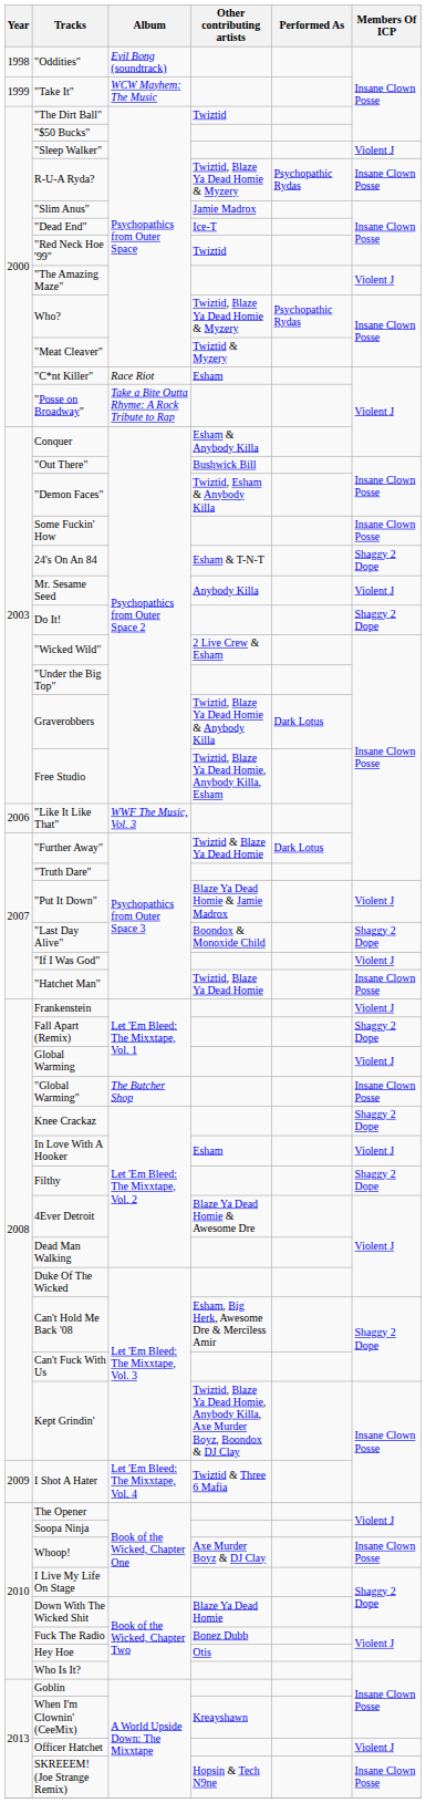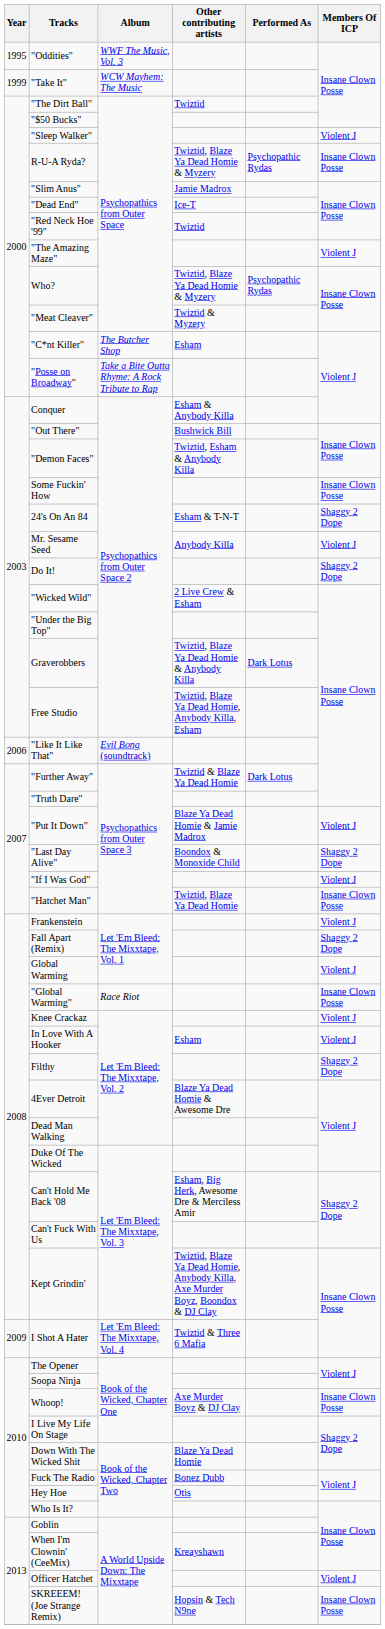 <table class="wikitable">
 <tr>
 <th style="width:33px;">Year</th>
 <th style="width:200px;">Tracks</th>
 <th style="width:225px;">Album</th>
 <th style="width:250px;">Other contributing artists</th>
 <th style="width:250px;">Performed As</th>
 <th style="width:250px;">Members Of ICP</th>
 </tr>
 <tr>
-<td style="text-align:center;">1998</td>
+<td style="text-align:center;">1995</td>
 <td>"Oddities"</td>
-<td><a href='#'><em>Evil Bong</em> (soundtrack)</a></td>
+<td><em><a href='#'>WWF The Music, Vol. 3</a></em></td>
 <td></td>
 <td></td>
 <td rowspan="4"><a href='#'>Insane Clown Posse</a></td>
 </tr>
 <tr>
 <td style="text-align:center;">1999</td>
 <td>"Take It"</td>
 <td><em><a href='#'>WCW Mayhem: The Music</a></em></td>
 <td></td>
 <td></td>
 </tr>
 <tr>
 <td rowspan="12">2000</td>
 <td>"The Dirt Ball"</td>
 <td rowspan="10"><a href='#'>Psychopathics from Outer Space</a></td>
 <td><a href='#'>Twiztid</a></td>
 <td></td>
 </tr>
 <tr>
 <td>"$50 Bucks"</td>
 <td></td>
 <td></td>
 </tr>
 <tr>
 <td>"Sleep Walker"</td>
 <td></td>
 <td></td>
 <td><a href='#'>Violent J</a></td>
 </tr>
 <tr>
 <td>R-U-A Ryda?</td>
 <td><a href='#'>Twiztid</a>, <a href='#'>Blaze Ya Dead Homie</a> & <a href='#'>Myzery</a></td>
 <td><a href='#'>Psychopathic Rydas</a></td>
 <td><a href='#'>Insane Clown Posse</a></td>
 </tr>
 <tr>
 <td>"Slim Anus"</td>
 <td><a href='#'>Jamie Madrox</a></td>
 <td></td>
 <td rowspan="3"><a href='#'>Insane Clown Posse</a></td>
 </tr>
 <tr>
 <td>"Dead End"</td>
 <td><a href='#'>Ice-T</a></td>
 <td></td>
 </tr>
 <tr>
 <td>"Red Neck Hoe '99"</td>
 <td><a href='#'>Twiztid</a></td>
 <td></td>
 </tr>
 <tr>
 <td>"The Amazing Maze"</td>
 <td></td>
 <td></td>
 <td><a href='#'>Violent J</a></td>
 </tr>
 <tr>
 <td>Who?</td>
 <td><a href='#'>Twiztid</a>, <a href='#'>Blaze Ya Dead Homie</a> & <a href='#'>Myzery</a></td>
 <td><a href='#'>Psychopathic Rydas</a></td>
 <td rowspan="2"><a href='#'>Insane Clown Posse</a></td>
 </tr>
 <tr>
 <td>"Meat Cleaver"</td>
 <td><a href='#'>Twiztid</a> & <a href='#'>Myzery</a></td>
 <td></td>
 </tr>
 <tr>
 <td>"C*nt Killer"</td>
-<td><em>Race Riot</em></td>
+<td><em><a href='#'>The Butcher Shop</a></em></td>
 <td><a href='#'>Esham</a></td>
 <td></td>
 <td rowspan="3"><a href='#'>Violent J</a></td>
 </tr>
 <tr>
 <td>"<a href='#'>Posse on Broadway</a>"</td>
 <td><em><a href='#'>Take a Bite Outta Rhyme: A Rock Tribute to Rap</a></em></td>
 <td></td>
 </tr>
 <tr>
 <td rowspan="11">2003</td>
 <td>Conquer</td>
 <td rowspan="11"><a href='#'>Psychopathics from Outer Space 2</a></td>
 <td><a href='#'>Esham</a> & <a href='#'>Anybody Killa</a></td>
 <td></td>
 </tr>
 <tr>
 <td>"Out There"</td>
 <td><a href='#'>Bushwick Bill</a></td>
 <td></td>
 <td rowspan="2"><a href='#'>Insane Clown Posse</a></td>
 </tr>
 <tr>
 <td>"Demon Faces"</td>
 <td><a href='#'>Twiztid</a>, <a href='#'>Esham</a> & <a href='#'>Anybody Killa</a></td>
 <td></td>
 </tr>
 <tr>
 <td>Some Fuckin' How</td>
 <td></td>
 <td></td>
 <td><a href='#'>Insane Clown Posse</a></td>
 </tr>
 <tr>
 <td>24's On An 84</td>
 <td><a href='#'>Esham</a> & T-N-T</td>
 <td></td>
 <td><a href='#'>Shaggy 2 Dope</a></td>
 </tr>
 <tr>
 <td>Mr. Sesame Seed</td>
 <td><a href='#'>Anybody Killa</a></td>
 <td></td>
 <td><a href='#'>Violent J</a></td>
 </tr>
 <tr>
 <td>Do It!</td>
 <td></td>
 <td></td>
 <td><a href='#'>Shaggy 2 Dope</a></td>
 </tr>
 <tr>
 <td>"Wicked Wild"</td>
 <td><a href='#'>2 Live Crew</a> & <a href='#'>Esham</a></td>
 <td></td>
 <td rowspan="7"><a href='#'>Insane Clown Posse</a></td>
 </tr>
 <tr>
 <td>"Under the Big Top"</td>
 <td></td>
 <td></td>
 </tr>
 <tr>
 <td>Graverobbers</td>
 <td><a href='#'>Twiztid</a>, <a href='#'>Blaze Ya Dead Homie</a> & <a href='#'>Anybody Killa</a></td>
 <td><a href='#'>Dark Lotus</a></td>
 </tr>
 <tr>
 <td>Free Studio</td>
 <td><a href='#'>Twiztid</a>, <a href='#'>Blaze Ya Dead Homie</a>, <a href='#'>Anybody Killa</a>, <a href='#'>Esham</a></td>
 <td></td>
 </tr>
 <tr>
 <td style="text-align:center;">2006</td>
 <td>"Like It Like That"</td>
-<td><em><a href='#'>WWF The Music, Vol. 3</a></em></td>
+<td><a href='#'><em>Evil Bong</em> (soundtrack)</a></td>
 <td></td>
 <td></td>
 </tr>
 <tr>
 <td rowspan="6">2007</td>
 <td>"Further Away"</td>
 <td rowspan="6"><a href='#'>Psychopathics from Outer Space 3</a></td>
 <td><a href='#'>Twiztid</a> & <a href='#'>Blaze Ya Dead Homie</a></td>
 <td><a href='#'>Dark Lotus</a></td>
 </tr>
 <tr>
 <td>"Truth Dare"</td>
 <td></td>
 <td></td>
 </tr>
 <tr>
 <td>"Put It Down"</td>
 <td><a href='#'>Blaze Ya Dead Homie</a> & <a href='#'>Jamie Madrox</a></td>
 <td></td>
 <td><a href='#'>Violent J</a></td>
 </tr>
 <tr>
 <td>"Last Day Alive"</td>
 <td><a href='#'>Boondox</a> & <a href='#'>Monoxide Child</a></td>
 <td></td>
 <td><a href='#'>Shaggy 2 Dope</a></td>
 </tr>
 <tr>
 <td>"If I Was God"</td>
 <td></td>
 <td></td>
 <td><a href='#'>Violent J</a></td>
 </tr>
 <tr>
 <td>"Hatchet Man"</td>
 <td><a href='#'>Twiztid</a>, <a href='#'>Blaze Ya Dead Homie</a></td>
 <td></td>
 <td><a href='#'>Insane Clown Posse</a></td>
 </tr>
 <tr>
 <td rowspan="13">2008</td>
 <td>Frankenstein</td>
 <td rowspan="3"><a href='#'>Let 'Em Bleed: The Mixxtape, Vol. 1</a></td>
 <td></td>
 <td></td>
 <td><a href='#'>Violent J</a></td>
 </tr>
 <tr>
 <td>Fall Apart (Remix)</td>
 <td></td>
 <td></td>
 <td><a href='#'>Shaggy 2 Dope</a></td>
 </tr>
 <tr>
 <td>Global Warming</td>
 <td></td>
 <td></td>
 <td><a href='#'>Violent J</a></td>
 </tr>
 <tr>
 <td>"Global Warming"</td>
-<td><em><a href='#'>The Butcher Shop</a></em></td>
+<td><em>Race Riot</em></td>
 <td></td>
 <td></td>
 <td><a href='#'>Insane Clown Posse</a></td>
 </tr>
 <tr>
 <td>Knee Crackaz</td>
 <td rowspan="5"><a href='#'>Let 'Em Bleed: The Mixxtape, Vol. 2</a></td>
 <td></td>
 <td></td>
-<td><a href='#'>Shaggy 2 Dope</a></td>
+<td><a href='#'>Violent J</a></td>
 </tr>
 <tr>
 <td>In Love With A Hooker</td>
 <td><a href='#'>Esham</a></td>
 <td></td>
 <td><a href='#'>Violent J</a></td>
 </tr>
 <tr>
 <td>Filthy</td>
 <td></td>
 <td></td>
 <td><a href='#'>Shaggy 2 Dope</a></td>
 </tr>
 <tr>
 <td>4Ever Detroit</td>
 <td><a href='#'>Blaze Ya Dead Homie</a> & Awesome Dre</td>
 <td></td>
 <td rowspan="3"><a href='#'>Violent J</a></td>
 </tr>
 <tr>
 <td>Dead Man Walking</td>
 <td></td>
 <td></td>
 </tr>
 <tr>
 <td>Duke Of The Wicked</td>
 <td rowspan="4"><a href='#'>Let 'Em Bleed: The Mixxtape, Vol. 3</a></td>
 <td></td>
 <td></td>
 </tr>
 <tr>
 <td>Can't Hold Me Back '08</td>
 <td><a href='#'>Esham</a>, <a href='#'>Big Herk</a>, Awesome Dre & Merciless Amir</td>
 <td></td>
 <td rowspan="2"><a href='#'>Shaggy 2 Dope</a></td>
 </tr>
 <tr>
 <td>Can't Fuck With Us</td>
 <td></td>
 <td></td>
 </tr>
 <tr>
 <td>Kept Grindin'</td>
 <td><a href='#'>Twiztid</a>, <a href='#'>Blaze Ya Dead Homie</a>, <a href='#'>Anybody Killa</a>, <a href='#'>Axe Murder Boyz</a>, <a href='#'>Boondox</a> & <a href='#'>DJ Clay</a></td>
 <td></td>
 <td rowspan="2"><a href='#'>Insane Clown Posse</a></td>
 </tr>
 <tr>
 <td>2009</td>
 <td>I Shot A Hater</td>
 <td><a href='#'>Let 'Em Bleed: The Mixxtape, Vol. 4</a></td>
 <td><a href='#'>Twiztid</a> & <a href='#'>Three 6 Mafia</a></td>
 <td></td>
 </tr>
 <tr>
 <td rowspan="8">2010</td>
 <td>The Opener</td>
 <td rowspan="4"><a href='#'>Book of the Wicked, Chapter One</a></td>
 <td></td>
 <td></td>
 <td rowspan="2"><a href='#'>Violent J</a></td>
 </tr>
 <tr>
 <td>Soopa Ninja</td>
 <td></td>
 <td></td>
 </tr>
 <tr>
 <td>Whoop!</td>
 <td><a href='#'>Axe Murder Boyz</a> & <a href='#'>DJ Clay</a></td>
 <td></td>
 <td><a href='#'>Insane Clown Posse</a></td>
 </tr>
 <tr>
 <td>I Live My Life On Stage</td>
 <td></td>
 <td></td>
 <td rowspan="2"><a href='#'>Shaggy 2 Dope</a></td>
 </tr>
 <tr>
 <td>Down With The Wicked Shit</td>
 <td rowspan="4"><a href='#'>Book of the Wicked, Chapter Two</a></td>
 <td><a href='#'>Blaze Ya Dead Homie</a></td>
 <td></td>
 </tr>
 <tr>
 <td>Fuck The Radio</td>
 <td><a href='#'>Bonez Dubb</a></td>
 <td></td>
 <td rowspan="2"><a href='#'>Violent J</a></td>
 </tr>
 <tr>
 <td>Hey Hoe</td>
 <td><a href='#'>Otis</a></td>
 <td></td>
 </tr>
 <tr>
 <td>Who Is It?</td>
 <td></td>
 <td></td>
 <td rowspan="3"><a href='#'>Insane Clown Posse</a></td>
 </tr>
 <tr>
 <td rowspan="4">2013</td>
 <td>Goblin</td>
 <td rowspan="4"><a href='#'>A World Upside Down: The Mixxtape</a></td>
 <td></td>
 <td></td>
 </tr>
 <tr>
 <td>When I'm Clownin' (CeeMix)</td>
 <td><a href='#'>Kreayshawn</a></td>
 <td></td>
 </tr>
 <tr>
 <td>Officer Hatchet</td>
 <td></td>
 <td></td>
 <td><a href='#'>Violent J</a></td>
 </tr>
 <tr>
 <td>SKREEEM! (Joe Strange Remix)</td>
 <td><a href='#'>Hopsin</a> & <a href='#'>Tech N9ne</a></td>
 <td></td>
 <td><a href='#'>Insane Clown Posse</a></td>
 </tr>
 <tr>
 </tr>
 </table>
